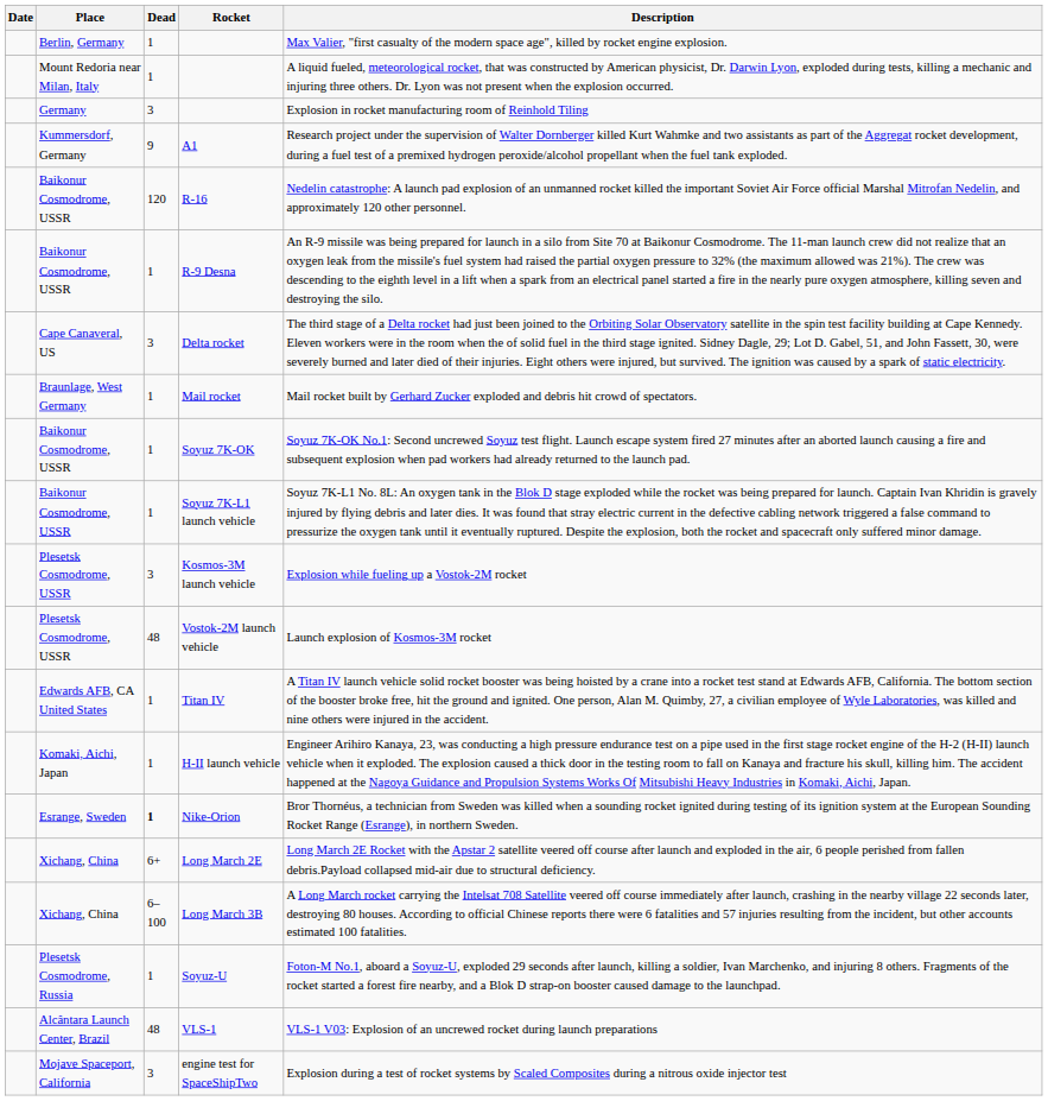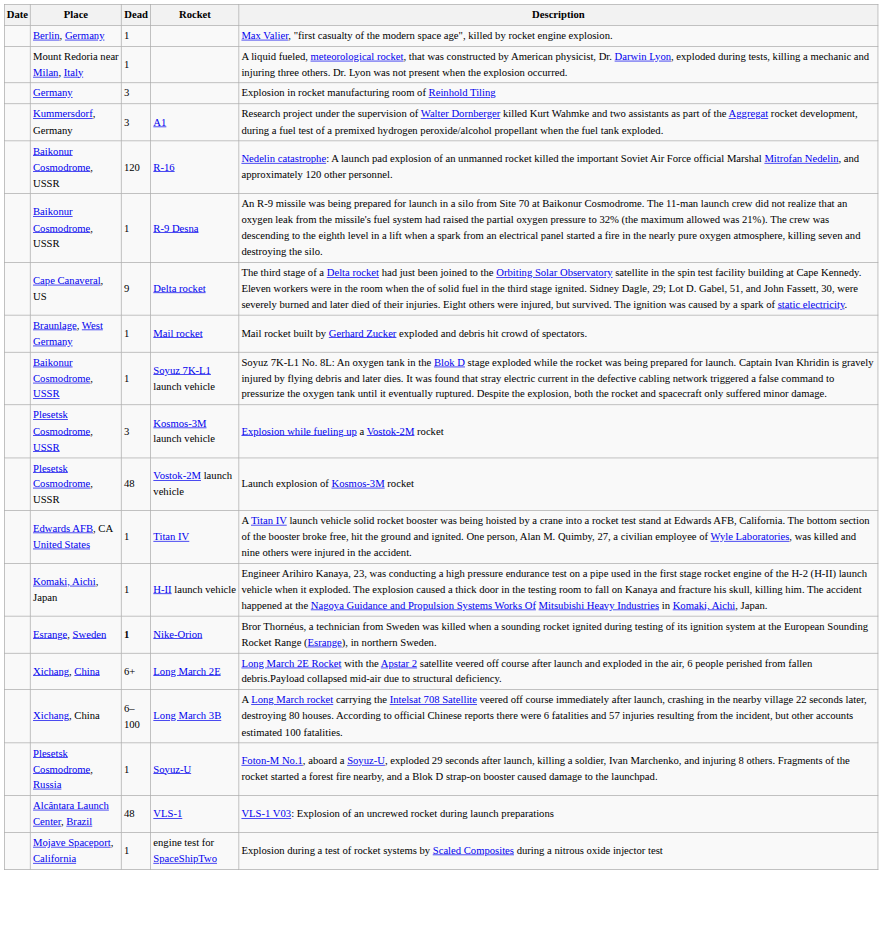 <table class="wikitable sortable sticky-header" style="font-size:0.95em; line-height:1.5em;">
 <tr>
 <th>Date</th>
 <th>Place</th>
 <th>Dead</th>
 <th>Rocket</th>
 <th>Description</th>
 </tr>
 <tr>
 <td></td>
 <td><a href='#'>Berlin</a>, <a href='#'>Germany</a></td>
 <td>1</td>
 <td></td>
 <td><a href='#'>Max Valier</a>, "first casualty of the modern space age", killed by rocket engine explosion.</td>
 </tr>
 <tr>
 <td></td>
 <td>Mount Redoria near <a href='#'>Milan</a>, <a href='#'>Italy</a></td>
 <td>1</td>
 <td></td>
 <td>A liquid fueled,  <a href='#'>meteorological rocket</a>, that was constructed by American physicist, Dr. <a href='#'>Darwin Lyon</a>, exploded during tests, killing a mechanic and injuring three others. Dr. Lyon was not present when the explosion occurred.</td>
 </tr>
 <tr>
 <td></td>
 <td><a href='#'>Germany</a></td>
 <td>3</td>
 <td></td>
 <td>Explosion in rocket manufacturing room of <a href='#'>Reinhold Tiling</a></td>
 </tr>
 <tr>
 <td></td>
 <td><a href='#'>Kummersdorf</a>, Germany</td>
-<td>9</td>
+<td>3</td>
 <td><a href='#'>A1</a></td>
 <td>Research project under the supervision of <a href='#'>Walter Dornberger</a> killed Kurt Wahmke and two assistants as part of the <a href='#'>Aggregat</a> rocket development, during a fuel test of a premixed hydrogen peroxide/alcohol propellant when the fuel tank exploded.<br></td>
 </tr>
 <tr>
 <td></td>
 <td><a href='#'>Baikonur Cosmodrome</a>, USSR</td>
 <td>120</td>
 <td><a href='#'>R-16</a></td>
 <td><a href='#'>Nedelin catastrophe</a>: A launch pad explosion of an unmanned rocket killed the important Soviet Air Force official Marshal <a href='#'>Mitrofan Nedelin</a>, and approximately 120 other personnel.</td>
 </tr>
 <tr>
 <td></td>
 <td><a href='#'>Baikonur Cosmodrome</a>, USSR</td>
 <td>1</td>
 <td><a href='#'>R-9 Desna</a></td>
 <td>An R-9 missile was being prepared for launch in a silo from Site 70 at Baikonur Cosmodrome. The 11-man launch crew did not realize that an oxygen leak from the missile's fuel system had raised the partial oxygen pressure to 32% (the maximum allowed was 21%). The crew was descending to the eighth level in a lift when a spark from an electrical panel started a fire in the nearly pure oxygen atmosphere, killing seven and destroying the silo.</td>
 </tr>
 <tr>
 <td></td>
 <td><a href='#'>Cape Canaveral</a>, US</td>
-<td>3</td>
+<td>9</td>
 <td><a href='#'>Delta rocket</a></td>
 <td>The third stage of a <a href='#'>Delta rocket</a> had just been joined to the <a href='#'>Orbiting Solar Observatory</a> satellite in the spin test facility building at Cape Kennedy. Eleven workers were in the room when the  of solid fuel in the third stage ignited. Sidney Dagle, 29; Lot D. Gabel, 51, and John Fassett, 30, were severely burned and later died of their injuries. Eight others were injured, but survived. The ignition was caused by a spark of <a href='#'>static electricity</a>.</td>
 </tr>
 <tr>
 <td></td>
 <td><a href='#'>Braunlage</a>, <a href='#'>West Germany</a></td>
 <td>1</td>
 <td><a href='#'>Mail rocket</a></td>
 <td>Mail rocket built by <a href='#'>Gerhard Zucker</a> exploded and debris hit crowd of spectators.</td>
-</tr>
-<tr>
-<td></td>
-<td><a href='#'>Baikonur Cosmodrome</a>, USSR</td>
-<td>1</td>
-<td><a href='#'>Soyuz 7K-OK</a></td>
-<td><a href='#'>Soyuz 7K-OK No.1</a>: Second uncrewed <a href='#'>Soyuz</a> test flight. Launch escape system fired 27 minutes after an aborted launch causing a fire and subsequent explosion when pad workers had already returned to the launch pad.</td>
 </tr>
 <tr>
 <td></td>
 <td><a href='#'>Baikonur Cosmodrome</a>, <a href='#'>USSR</a></td>
 <td>1</td>
 <td><a href='#'>Soyuz 7K-L1</a> launch vehicle</td>
 <td>Soyuz 7K-L1 No. 8L: An oxygen tank in the <a href='#'>Blok D</a> stage exploded while the rocket was being prepared for launch. Captain Ivan Khridin is gravely injured by flying debris and later dies. It was found that stray electric current in the defective cabling network triggered a false command to pressurize the oxygen tank until it eventually ruptured. Despite the explosion, both the rocket and spacecraft only suffered minor damage.</td>
 </tr>
 <tr>
 <td></td>
 <td><a href='#'>Plesetsk Cosmodrome</a>, <a href='#'>USSR</a></td>
 <td>3</td>
 <td><a href='#'>Kosmos-3M</a> launch vehicle</td>
 <td><a href='#'>Explosion while fueling up</a> a <a href='#'>Vostok-2M</a> rocket</td>
 </tr>
 <tr>
 <td></td>
 <td><a href='#'>Plesetsk Cosmodrome</a>, USSR</td>
 <td>48</td>
 <td><a href='#'>Vostok-2M</a> launch vehicle</td>
 <td>Launch explosion of <a href='#'>Kosmos-3M</a> rocket</td>
 </tr>
 <tr>
 <td></td>
 <td><a href='#'>Edwards AFB</a>, CA <a href='#'>United States</a></td>
 <td>1</td>
 <td><a href='#'>Titan IV</a></td>
 <td>A <a href='#'>Titan IV</a> launch vehicle solid rocket booster was being hoisted by a crane into a rocket test stand at Edwards AFB, California. The bottom section of the booster broke free, hit the ground and ignited. One person, Alan M. Quimby, 27, a civilian employee of <a href='#'>Wyle Laboratories</a>, was killed and nine others were injured in the accident.</td>
 </tr>
 <tr>
 <td></td>
 <td><a href='#'>Komaki, Aichi</a>, Japan</td>
 <td>1</td>
 <td><a href='#'>H-II</a> launch vehicle</td>
 <td>Engineer Arihiro Kanaya, 23, was conducting a high pressure endurance test on a pipe used in the first stage rocket engine of the H-2 (H-II) launch vehicle when it exploded. The explosion caused a  thick door in the testing room to fall on Kanaya and fracture his skull, killing him. The accident happened at the <a href='#'>Nagoya Guidance and Propulsion Systems Works Of</a> <a href='#'>Mitsubishi Heavy Industries</a> in <a href='#'>Komaki, Aichi</a>, Japan.</td>
 </tr>
 <tr>
 <td></td>
 <td><a href='#'>Esrange</a>, <a href='#'>Sweden</a></td>
 <td><strong>1</strong></td>
 <td><a href='#'>Nike-Orion</a></td>
 <td>Bror Thornéus, a technician from Sweden was killed when a sounding rocket ignited during testing of its ignition system at the European Sounding Rocket Range (<a href='#'>Esrange</a>), in northern Sweden.</td>
 </tr>
 <tr>
 <td></td>
 <td><a href='#'>Xichang</a>, <a href='#'>China</a></td>
 <td>6+</td>
 <td><a href='#'>Long March 2E</a></td>
 <td><a href='#'>Long March 2E Rocket</a> with the <a href='#'>Apstar 2</a> satellite veered off course after launch and exploded in the air, 6 people perished from fallen debris.Payload collapsed mid-air due to structural deficiency.</td>
 </tr>
 <tr>
 <td></td>
 <td><a href='#'>Xichang</a>, China</td>
 <td>6–100</td>
 <td><a href='#'>Long March 3B</a></td>
 <td>A <a href='#'>Long March rocket</a> carrying the <a href='#'>Intelsat 708 Satellite</a> veered off course immediately after launch, crashing in the nearby village 22 seconds later, destroying 80 houses. According to official Chinese reports there were 6 fatalities and 57 injuries resulting from the incident, but other accounts estimated 100 fatalities.</td>
 </tr>
 <tr>
 <td></td>
 <td><a href='#'>Plesetsk Cosmodrome</a>, <a href='#'>Russia</a></td>
 <td>1</td>
 <td><a href='#'>Soyuz-U</a></td>
 <td><a href='#'>Foton-M No.1</a>, aboard a <a href='#'>Soyuz-U</a>, exploded 29 seconds after launch, killing a soldier, Ivan Marchenko, and injuring 8 others. Fragments of the rocket started a forest fire nearby, and a Blok D strap-on booster caused damage to the launchpad.</td>
 </tr>
 <tr>
 <td></td>
 <td><a href='#'>Alcântara Launch Center</a>, <a href='#'>Brazil</a></td>
 <td>48</td>
 <td><a href='#'>VLS-1</a></td>
 <td><a href='#'>VLS-1 V03</a>: Explosion of an uncrewed rocket during launch preparations</td>
 </tr>
 <tr>
 <td></td>
 <td><a href='#'>Mojave Spaceport</a>, <a href='#'>California</a></td>
-<td>3</td>
+<td>1</td>
 <td>engine test for <a href='#'>SpaceShipTwo</a></td>
 <td>Explosion during a test of rocket systems by <a href='#'>Scaled Composites</a> during a nitrous oxide injector test</td>
 </tr>
 </table>
